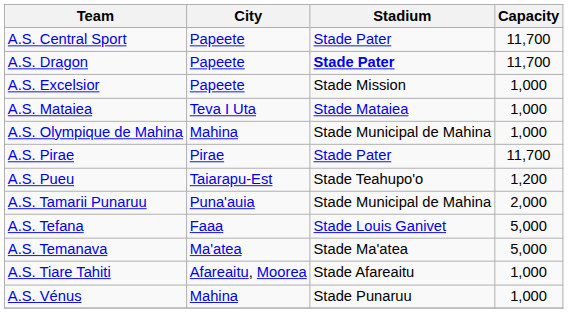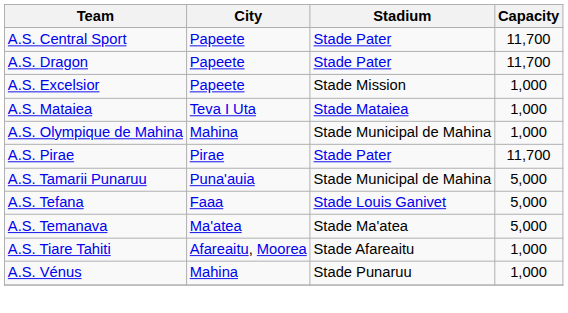 <table class="wikitable sortable">
 <tr>
 <th>Team</th>
 <th>City</th>
 <th>Stadium</th>
 <th>Capacity</th>
 </tr>
 <tr>
 <td><a href='#'>A.S. Central Sport</a></td>
 <td><a href='#'>Papeete</a></td>
 <td><a href='#'>Stade Pater</a></td>
 <td align="center">11,700</td>
 </tr>
 <tr>
 <td><a href='#'>A.S. Dragon</a></td>
 <td><a href='#'>Papeete</a></td>
-<td><strong><a href='#'>Stade Pater</a></strong></td>
+<td><a href='#'>Stade Pater</a></td>
 <td align="center">11,700</td>
 </tr>
 <tr>
 <td><a href='#'>A.S. Excelsior</a></td>
 <td><a href='#'>Papeete</a></td>
 <td>Stade Mission</td>
 <td align="center">1,000</td>
 </tr>
 <tr>
 <td><a href='#'>A.S. Mataiea</a></td>
 <td><a href='#'>Teva I Uta</a></td>
 <td><a href='#'>Stade Mataiea</a></td>
 <td align="center">1,000</td>
 </tr>
 <tr>
 <td><a href='#'>A.S. Olympique de Mahina</a></td>
 <td><a href='#'>Mahina</a></td>
 <td>Stade Municipal de Mahina</td>
 <td align="center">1,000</td>
 </tr>
 <tr>
 <td><a href='#'>A.S. Pirae</a></td>
 <td><a href='#'>Pirae</a></td>
 <td><a href='#'>Stade Pater</a></td>
 <td align="center">11,700</td>
 </tr>
 <tr>
-<td><a href='#'>A.S. Pueu</a></td>
-<td><a href='#'>Taiarapu-Est</a></td>
-<td>Stade Teahupo'o</td>
-<td align="center">1,200</td>
-</tr>
-<tr>
 <td><a href='#'>A.S. Tamarii Punaruu</a></td>
 <td><a href='#'>Puna'auia</a></td>
 <td>Stade Municipal de Mahina</td>
-<td align="center">2,000</td>
+<td align="center">5,000</td>
 </tr>
 <tr>
 <td><a href='#'>A.S. Tefana</a></td>
 <td><a href='#'>Faaa</a></td>
 <td><a href='#'>Stade Louis Ganivet</a></td>
 <td align="center">5,000</td>
 </tr>
 <tr>
 <td><a href='#'>A.S. Temanava</a></td>
 <td><a href='#'>Ma'atea</a></td>
 <td>Stade Ma'atea</td>
 <td align="center">5,000</td>
 </tr>
 <tr>
 <td><a href='#'>A.S. Tiare Tahiti</a></td>
 <td><a href='#'>Afareaitu</a>, <a href='#'>Moorea</a></td>
 <td>Stade Afareaitu</td>
 <td align="center">1,000</td>
 </tr>
 <tr>
 <td><a href='#'>A.S. Vénus</a></td>
 <td><a href='#'>Mahina</a></td>
 <td>Stade Punaruu</td>
 <td align="center">1,000</td>
 </tr>
 <tr>
 </tr>
 </table>
